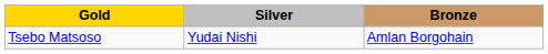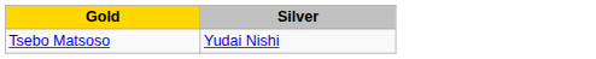 <table class="wikitable" style="text-align:left">
 <tr align="center">
 <td width=200 bgcolor=gold><strong>Gold</strong></td>
 <td width=200 bgcolor=silver><strong>Silver</strong></td>
-<td width=200 bgcolor=CC9966><strong>Bronze</strong></td>
 </tr>
 <tr>
 <td><a href='#'>Tsebo Matsoso</a><br></td>
 <td><a href='#'>Yudai Nishi</a><br></td>
-<td><a href='#'>Amlan Borgohain</a><br></td>
 </tr>
 </table>
